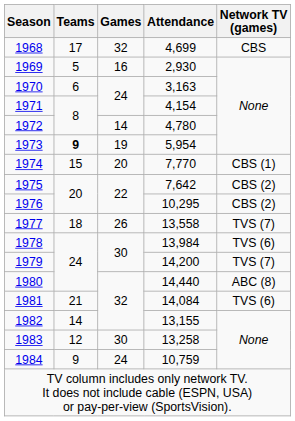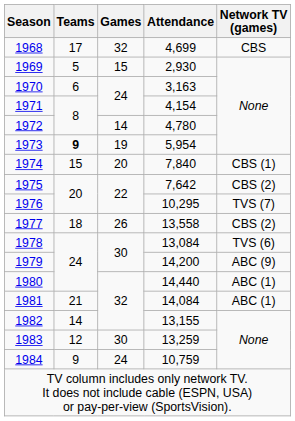 <table class="wikitable" style="margin:0 1em 1em; font-size:95%; float:right; text-align:center;">
 <tr>
 <th>Season</th>
 <th>Teams</th>
 <th>Games</th>
 <th>Attendance</th>
 <th>Network TV<br>(games)</th>
 </tr>
 <tr>
 <td><a href='#'>1968</a></td>
 <td>17</td>
 <td>32</td>
 <td>4,699</td>
 <td>CBS</td>
 </tr>
 <tr>
 <td><a href='#'>1969</a></td>
 <td>5</td>
-<td>16</td>
+<td>15</td>
 <td>2,930</td>
 <td rowspan=5><em>None</em></td>
 </tr>
 <tr>
 <td><a href='#'>1970</a></td>
 <td>6</td>
 <td rowspan=2>24</td>
 <td>3,163</td>
 </tr>
 <tr>
 <td><a href='#'>1971</a></td>
 <td rowspan=2>8</td>
 <td>4,154</td>
 </tr>
 <tr>
 <td><a href='#'>1972</a></td>
 <td>14</td>
 <td>4,780</td>
 </tr>
 <tr>
 <td><a href='#'>1973</a></td>
 <td><strong>9</strong></td>
 <td>19</td>
 <td>5,954</td>
 </tr>
 <tr>
 <td><a href='#'>1974</a></td>
 <td>15</td>
 <td>20</td>
-<td>7,770</td>
+<td>7,840</td>
 <td>CBS (1)</td>
 </tr>
 <tr>
 <td><a href='#'>1975</a></td>
 <td rowspan=2>20</td>
 <td rowspan=2>22</td>
 <td>7,642</td>
 <td>CBS (2)</td>
 </tr>
 <tr>
 <td><a href='#'>1976</a></td>
 <td>10,295</td>
-<td>CBS (2)</td>
+<td>TVS (7)</td>
 </tr>
 <tr>
 <td><a href='#'>1977</a></td>
 <td>18</td>
 <td>26</td>
 <td>13,558</td>
-<td>TVS (7)</td>
+<td>CBS (2)</td>
 </tr>
 <tr>
 <td><a href='#'>1978</a></td>
 <td rowspan=3>24</td>
 <td rowspan=2>30</td>
-<td>13,984</td>
+<td>13,084</td>
 <td>TVS (6)</td>
 </tr>
 <tr>
 <td><a href='#'>1979</a></td>
 <td>14,200</td>
-<td>TVS (7)</td>
+<td>ABC (9)</td>
 </tr>
 <tr>
 <td><a href='#'>1980</a></td>
 <td rowspan=3>32</td>
 <td>14,440</td>
-<td>ABC (8)</td>
+<td>ABC (1)</td>
 </tr>
 <tr>
 <td><a href='#'>1981</a></td>
 <td>21</td>
 <td>14,084</td>
-<td>TVS (6)</td>
+<td>ABC (1)</td>
 </tr>
 <tr>
 <td><a href='#'>1982</a></td>
 <td>14</td>
 <td>13,155</td>
 <td rowspan=3><em>None</em></td>
 </tr>
 <tr>
 <td><a href='#'>1983</a></td>
 <td>12</td>
 <td>30</td>
-<td>13,258</td>
+<td>13,259</td>
 </tr>
 <tr>
 <td><a href='#'>1984</a></td>
 <td>9</td>
 <td>24</td>
 <td>10,759</td>
 </tr>
 <tr>
 <td colspan="5">TV column includes only network TV.<br>It does not include cable (ESPN, USA)<br>or pay-per-view (SportsVision).</td>
 </tr>
 </table>
